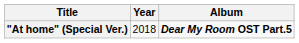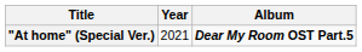 <table class="wikitable plainrowheaders" style="text-align:center">
 <tr>
 <th scope="col">Title</th>
 <th scope="col">Year</th>
 <th scope="col">Album</th>
 </tr>
 <tr>
 <th scope="row">"At home" (Special Ver.)<br></th>
-<td>2018</td>
+<td>2021</td>
 <td><strong><em>Dear My Room</em> OST Part.5</strong></td>
 </tr>
 </table>
